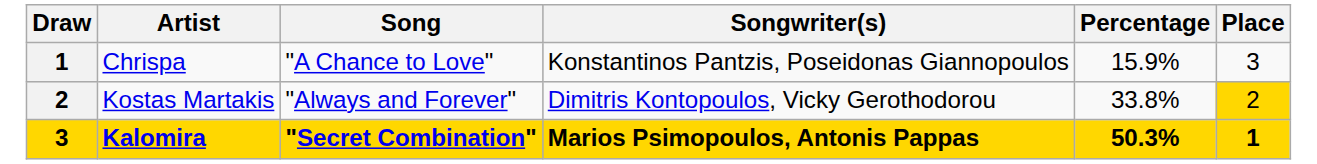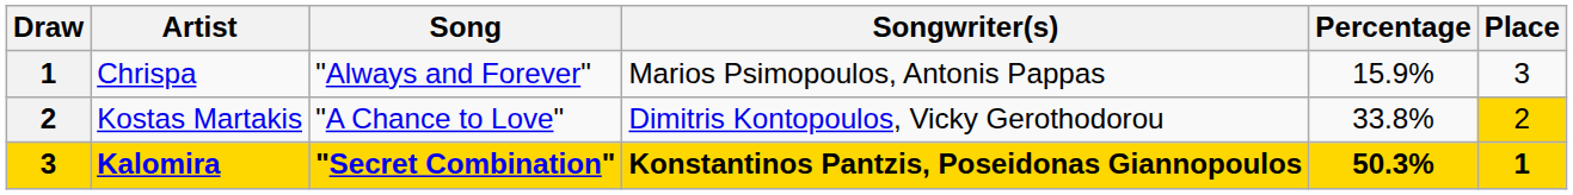 <table class="sortable wikitable plainrowheaders" style="margin: 1em auto 1em auto; text-align:center">
 <tr>
 <th scope="col">Draw</th>
 <th scope="col">Artist</th>
 <th scope="col">Song</th>
 <th scope="col">Songwriter(s)</th>
 <th scope="col">Percentage</th>
 <th scope="col">Place</th>
 </tr>
 <tr>
 <th scope="row" style="text-align:center;">1</th>
 <td style="text-align:left;"><a href='#'>Chrispa</a></td>
-<td style="text-align:left;">"<a href='#'>A Chance to Love</a>"</td>
-<td style="text-align:left;">Konstantinos Pantzis, Poseidonas Giannopoulos</td>
+<td style="text-align:left;">"<a href='#'>Always and Forever</a>"</td>
+<td style="text-align:left;">Marios Psimopoulos, Antonis Pappas</td>
 <td>15.9%</td>
 <td>3</td>
 </tr>
 <tr>
 <th scope="row" style="text-align:center;">2</th>
 <td style="text-align:left;"><a href='#'>Kostas Martakis</a></td>
-<td style="text-align:left;">"<a href='#'>Always and Forever</a>"</td>
+<td style="text-align:left;">"<a href='#'>A Chance to Love</a>"</td>
 <td style="text-align:left;"><a href='#'>Dimitris Kontopoulos</a>, Vicky Gerothodorou</td>
 <td>33.8%</td>
 <td style="background: gold;">2</td>
 </tr>
 <tr style="background:gold; font-weight:bold;">
 <th scope="row" style="text-align:center; background:gold; font-weight:bold;">3</th>
 <td style="text-align:left;"><a href='#'>Kalomira</a></td>
 <td style="text-align:left;">"<a href='#'>Secret Combination</a>"</td>
-<td style="text-align:left;">Marios Psimopoulos, Antonis Pappas</td>
+<td style="text-align:left;">Konstantinos Pantzis, Poseidonas Giannopoulos</td>
 <td>50.3%</td>
 <td>1</td>
 </tr>
 </table>
